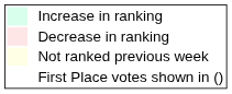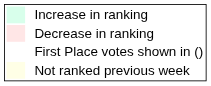 <table style="border:1px solid black; float:right;">
 <tr>
 <td style="background:#D8FFEB; width:20px;"></td>
 <td> </td>
 <td>Increase in ranking</td>
 </tr>
 <tr>
 <td style="background:#FFE6E6; width:20px;"></td>
 <td> </td>
 <td>Decrease in ranking</td>
 </tr>
 <tr>
+<td> </td>
+<td> </td>
+<td>First Place votes shown in ()</td>
+</tr>
+<tr>
 <td style="background:#FFFFE6; width:20px;"></td>
 <td> </td>
 <td>Not ranked previous week</td>
 </tr>
-<tr>
-<td> </td>
-<td> </td>
-<td>First Place votes shown in ()</td>
-</tr>
 </table>
